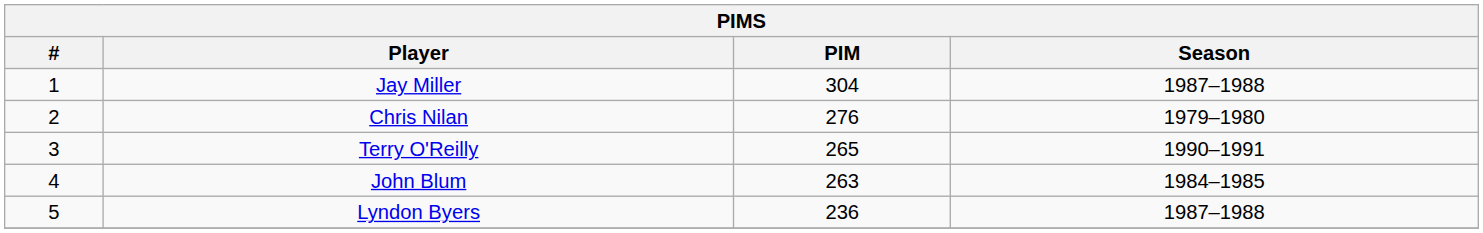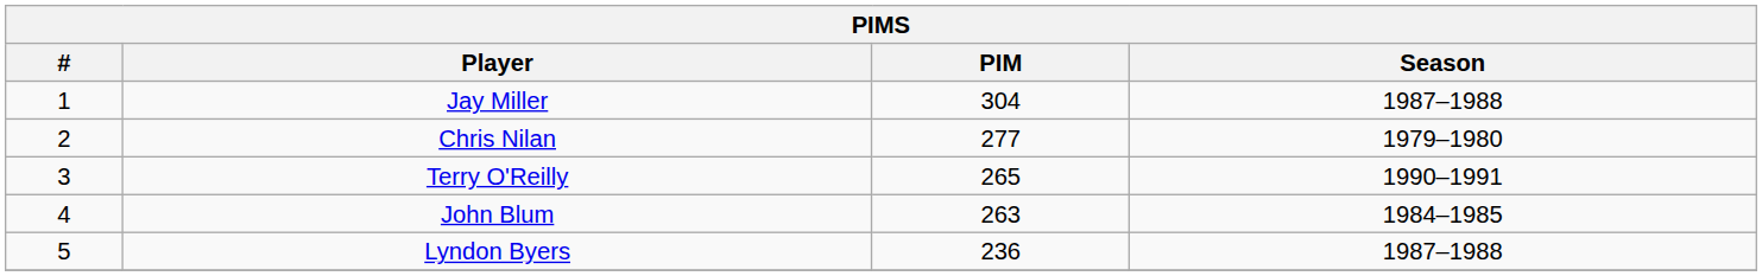 <table class="wikitable" style="text-align: center; font-size: 95%" width="70%">
 <tr>
 <th colspan="4">PIMS</th>
 </tr>
 <tr>
 <th>#</th>
 <th>Player</th>
 <th>PIM</th>
 <th>Season</th>
 </tr>
 <tr>
 <td>1</td>
 <td><a href='#'>Jay Miller</a></td>
 <td>304</td>
 <td>1987–1988</td>
 </tr>
 <tr>
 <td>2</td>
 <td><a href='#'>Chris Nilan</a></td>
-<td>276</td>
+<td>277</td>
 <td>1979–1980</td>
 </tr>
 <tr>
 <td>3</td>
 <td><a href='#'>Terry O'Reilly</a></td>
 <td>265</td>
 <td>1990–1991</td>
 </tr>
 <tr>
 <td>4</td>
 <td><a href='#'>John Blum</a></td>
 <td>263</td>
 <td>1984–1985</td>
 </tr>
 <tr>
 <td>5</td>
 <td><a href='#'>Lyndon Byers</a></td>
 <td>236</td>
 <td>1987–1988</td>
 </tr>
 <tr>
 </tr>
 </table>
